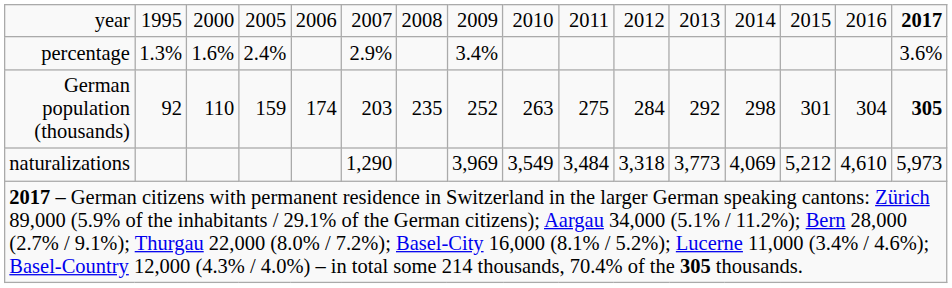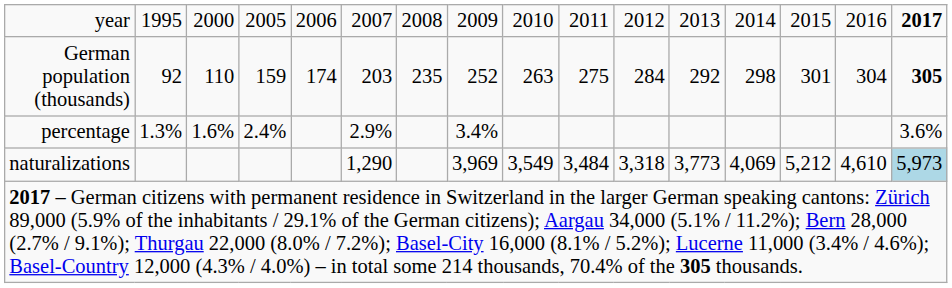 <table class="wikitable">
 <tr align=right |>
 <td>year</td>
 <td>1995</td>
 <td>2000</td>
 <td>2005</td>
 <td>2006</td>
 <td>2007</td>
 <td>2008</td>
 <td>2009</td>
 <td>2010</td>
 <td>2011</td>
 <td>2012</td>
 <td>2013</td>
 <td>2014</td>
 <td>2015</td>
 <td>2016</td>
 <td><strong>2017</strong></td>
 </tr>
 <tr align=right |>
+<td>German population<br>(thousands)</td>
+<td>92</td>
+<td>110</td>
+<td>159</td>
+<td>174</td>
+<td>203</td>
+<td>235</td>
+<td>252</td>
+<td>263</td>
+<td>275</td>
+<td>284</td>
+<td>292</td>
+<td>298</td>
+<td>301</td>
+<td>304</td>
+<td><strong>305</strong></td>
+</tr>
+<tr align=right |>
 <td>percentage</td>
 <td>1.3%</td>
 <td>1.6%</td>
 <td>2.4%</td>
 <td></td>
 <td>2.9%</td>
 <td></td>
 <td>3.4%</td>
 <td></td>
 <td></td>
 <td></td>
 <td></td>
 <td></td>
 <td></td>
 <td></td>
 <td>3.6%</td>
 </tr>
 <tr align=right |>
-<td>German population<br>(thousands)</td>
-<td>92</td>
-<td>110</td>
-<td>159</td>
-<td>174</td>
-<td>203</td>
-<td>235</td>
-<td>252</td>
-<td>263</td>
-<td>275</td>
-<td>284</td>
-<td>292</td>
-<td>298</td>
-<td>301</td>
-<td>304</td>
-<td><strong>305</strong></td>
-</tr>
-<tr align=right |>
 <td>naturalizations</td>
 <td></td>
 <td></td>
 <td></td>
 <td></td>
 <td>1,290</td>
 <td></td>
 <td>3,969</td>
 <td>3,549</td>
 <td>3,484</td>
 <td>3,318</td>
 <td>3,773</td>
 <td>4,069</td>
 <td>5,212</td>
 <td>4,610</td>
-<td>5,973</td>
+<td style="background: lightblue;">5,973</td>
 </tr>
 <tr>
 <td colspan="16"><div><strong>2017 </strong> – German citizens with permanent residence in Switzerland in the larger German speaking cantons: <a href='#'>Zürich</a> 89,000 (5.9% of the inhabitants / 29.1% of the German citizens); <a href='#'>Aargau</a> 34,000 (5.1% / 11.2%); <a href='#'>Bern</a> 28,000 (2.7% / 9.1%); <a href='#'>Thurgau</a> 22,000 (8.0% / 7.2%); <a href='#'>Basel-City</a> 16,000 (8.1% / 5.2%); <a href='#'>Lucerne</a> 11,000 (3.4% / 4.6%); <a href='#'>Basel-Country</a> 12,000 (4.3% / 4.0%) – in total some 214 thousands, 70.4% of the <strong>305</strong> thousands.</div></td>
 </tr>
 </table>
